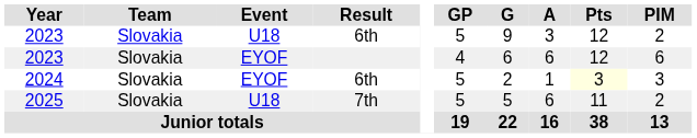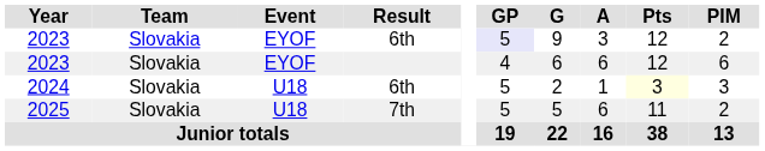 <table border="0" cellpadding="1" cellspacing="0" style="text-align:center; width:40em">
 <tr ALIGN="centre" bgcolor="#e0e0e0">
 <th>Year</th>
 <th>Team</th>
 <th>Event</th>
 <th>Result</th>
 <th rowspan="97" bgcolor="#ffffff"> </th>
 <th>GP</th>
 <th>G</th>
 <th>A</th>
 <th>Pts</th>
 <th>PIM</th>
 </tr>
 <tr>
 <td><a href='#'>2023</a></td>
 <td><a href='#'>Slovakia</a></td>
-<td><a href='#'>U18</a></td>
+<td><a href='#'>EYOF</a></td>
 <td>6th</td>
-<td>5</td>
+<td style="background: lavender;">5</td>
 <td>9</td>
 <td>3</td>
 <td>12</td>
 <td>2</td>
 </tr>
 <tr bgcolor="#f0f0f0">
 <td><a href='#'>2023</a></td>
 <td>Slovakia</td>
 <td><a href='#'>EYOF</a></td>
 <td></td>
 <td>4</td>
 <td>6</td>
 <td>6</td>
 <td>12</td>
 <td>6</td>
 </tr>
 <tr>
 <td><a href='#'>2024</a></td>
 <td>Slovakia</td>
-<td><a href='#'>EYOF</a></td>
+<td><a href='#'>U18</a></td>
 <td>6th</td>
 <td>5</td>
 <td>2</td>
 <td>1</td>
 <td style="background: lightyellow;">3</td>
 <td>3</td>
 </tr>
 <tr bgcolor="#f0f0f0">
 <td><a href='#'>2025</a></td>
 <td>Slovakia</td>
 <td><a href='#'>U18</a></td>
 <td>7th</td>
 <td>5</td>
 <td>5</td>
 <td>6</td>
 <td>11</td>
 <td>2</td>
 </tr>
 <tr ALIGN="centre" bgcolor="#e0e0e0">
 <th colspan="4">Junior totals</th>
 <th>19</th>
 <th>22</th>
 <th>16</th>
 <th>38</th>
 <th>13</th>
 </tr>
 </table>
